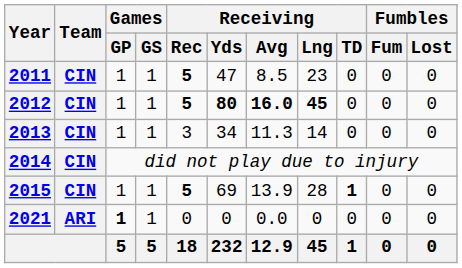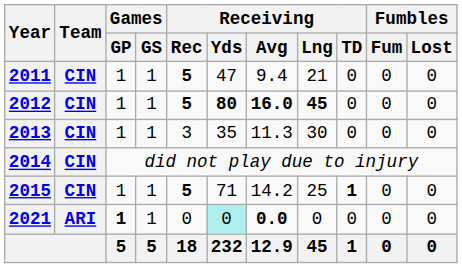 <table class=wikitable style="text-align:center;">
 <tr>
 <th rowspan="2">Year</th>
 <th rowspan="2">Team</th>
 <th colspan="2">Games</th>
 <th colspan="5">Receiving</th>
 <th colspan="2">Fumbles</th>
 </tr>
 <tr>
 <th>GP</th>
 <th>GS</th>
 <th>Rec</th>
 <th>Yds</th>
 <th>Avg</th>
 <th>Lng</th>
 <th>TD</th>
 <th>Fum</th>
 <th>Lost</th>
 </tr>
 <tr>
 <th><a href='#'>2011</a></th>
 <th><a href='#'>CIN</a></th>
 <td>1</td>
 <td>1</td>
 <td><strong>5</strong></td>
 <td>47</td>
-<td>8.5</td>
-<td>23</td>
+<td>9.4</td>
+<td>21</td>
 <td>0</td>
 <td>0</td>
 <td>0</td>
 </tr>
 <tr>
 <th><a href='#'>2012</a></th>
 <th><a href='#'>CIN</a></th>
 <td>1</td>
 <td>1</td>
 <td><strong>5</strong></td>
 <td><strong>80</strong></td>
 <td><strong>16.0</strong></td>
 <td><strong>45</strong></td>
 <td>0</td>
 <td>0</td>
 <td>0</td>
 </tr>
 <tr>
 <th><a href='#'>2013</a></th>
 <th><a href='#'>CIN</a></th>
 <td>1</td>
 <td>1</td>
 <td>3</td>
-<td>34</td>
+<td>35</td>
 <td>11.3</td>
-<td>14</td>
+<td>30</td>
 <td>0</td>
 <td>0</td>
 <td>0</td>
 </tr>
 <tr>
 <th><a href='#'>2014</a></th>
 <th><a href='#'>CIN</a></th>
 <td colspan="9"><em>did not play due to injury</em></td>
 </tr>
 <tr>
 <th><a href='#'>2015</a></th>
 <th><a href='#'>CIN</a></th>
 <td>1</td>
 <td>1</td>
 <td><strong>5</strong></td>
-<td>69</td>
-<td>13.9</td>
-<td>28</td>
+<td>71</td>
+<td>14.2</td>
+<td>25</td>
 <td><strong>1</strong></td>
 <td>0</td>
 <td>0</td>
 </tr>
 <tr>
 <th><a href='#'>2021</a></th>
 <th><a href='#'>ARI</a></th>
 <td><strong>1</strong></td>
 <td>1</td>
 <td>0</td>
-<td>0</td>
-<td>0.0</td>
+<td style="background: paleturquoise;">0</td>
+<td><strong>0.0</strong></td>
 <td>0</td>
 <td>0</td>
 <td>0</td>
 <td>0</td>
 </tr>
 <tr>
 <th colspan="2"></th>
 <th>5</th>
 <th>5</th>
 <th>18</th>
 <th>232</th>
 <th>12.9</th>
 <th>45</th>
 <th>1</th>
 <th>0</th>
 <th>0</th>
 </tr>
 </table>
